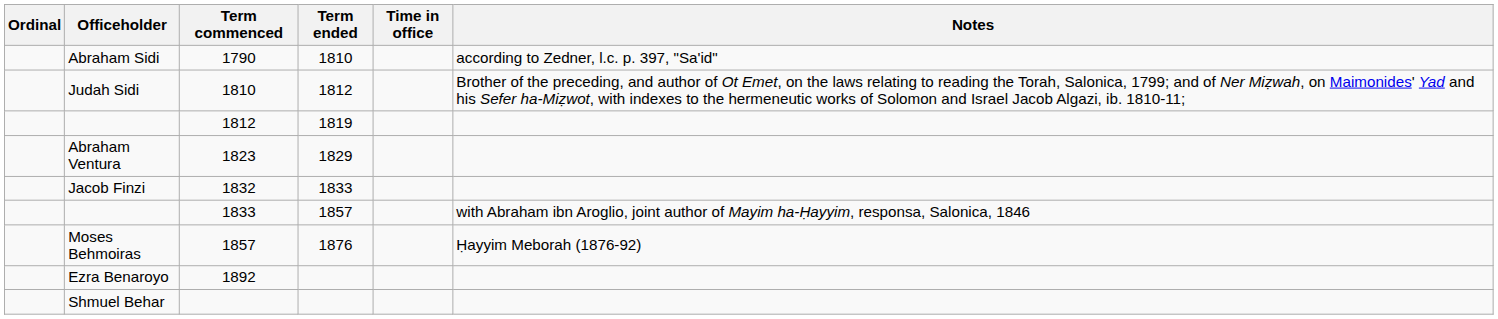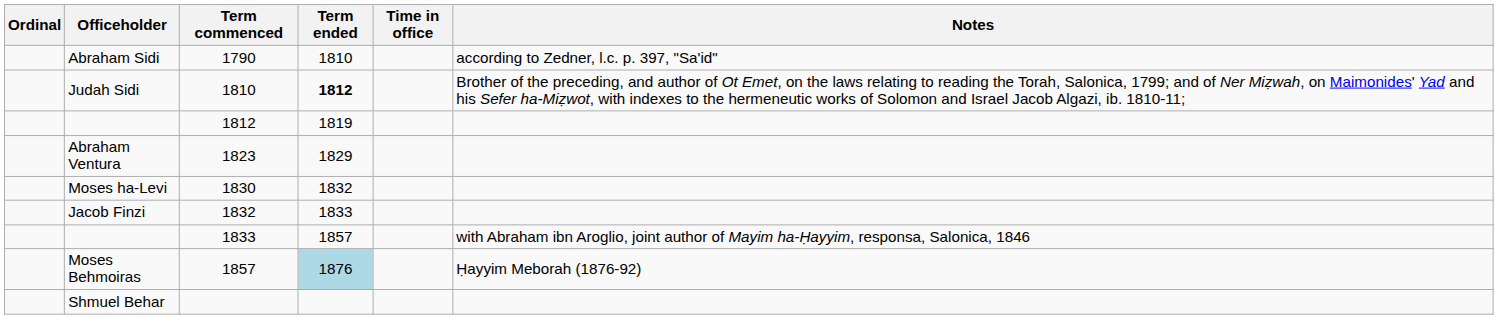 <table class="wikitable">
 <tr>
 <th>Ordinal</th>
 <th>Officeholder</th>
 <th>Term commenced</th>
 <th>Term ended</th>
 <th>Time in office</th>
 <th>Notes</th>
 </tr>
 <tr>
 <td align="center"></td>
 <td>Abraham Sidi</td>
 <td align=center>1790</td>
 <td align=center>1810</td>
 <td align=right></td>
 <td>according to Zedner, l.c. p. 397, "Sa'id"</td>
 </tr>
 <tr>
 <td align="center"></td>
 <td>Judah Sidi</td>
 <td align=center>1810</td>
-<td align=center>1812</td>
+<td align=center><strong>1812</strong></td>
 <td align=right></td>
 <td>Brother of the preceding, and author of <em>Ot Emet</em>, on the laws relating to reading the Torah, Salonica, 1799; and of <em>Ner Miẓwah</em>, on <a href='#'>Maimonides</a>' <em><a href='#'>Yad</a></em> and his <em>Sefer ha-Miẓwot</em>, with indexes to the hermeneutic works of Solomon and Israel Jacob Algazi, ib. 1810-11;</td>
 </tr>
 <tr>
 <td align="center"></td>
 <td></td>
 <td align=center>1812</td>
 <td align=center>1819</td>
 <td align=right></td>
 <td></td>
 </tr>
 <tr>
 <td align="center"></td>
 <td>Abraham Ventura</td>
 <td align=center>1823</td>
 <td align=center>1829</td>
+<td align=right></td>
+<td></td>
+</tr>
+<tr>
+<td align="center"></td>
+<td>Moses ha-Levi</td>
+<td align=center>1830</td>
+<td align=center>1832</td>
 <td align=right></td>
 <td></td>
 </tr>
 <tr>
 <td align="center"></td>
 <td>Jacob Finzi</td>
 <td align=center>1832</td>
 <td align=center>1833</td>
 <td align=right></td>
 <td></td>
 </tr>
 <tr>
 <td align="center"></td>
 <td></td>
 <td align=center>1833</td>
 <td align=center>1857</td>
 <td align=right></td>
 <td>with Abraham ibn Aroglio, joint author of <em>Mayim ha-Ḥayyim</em>, responsa, Salonica, 1846</td>
 </tr>
 <tr>
 <td align="center"></td>
 <td>Moses Behmoiras</td>
 <td align=center>1857</td>
-<td align=center>1876</td>
+<td align=center style="background: lightblue;">1876</td>
 <td align=right></td>
 <td>Ḥayyim Meborah (1876-92)</td>
-</tr>
-<tr>
-<td align="center"></td>
-<td>Ezra Benaroyo</td>
-<td align=center>1892</td>
-<td></td>
-<td></td>
-<td></td>
 </tr>
 <tr>
 <td align="center"></td>
 <td>Shmuel Behar</td>
 <td></td>
 <td></td>
 <td></td>
 <td></td>
 </tr>
 </table>
